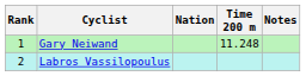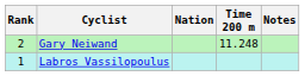 <table class="wikitable sortable" style="text-align:center">
 <tr>
 <th>Rank</th>
 <th>Cyclist</th>
 <th>Nation</th>
 <th>Time<br>200 m</th>
 <th>Notes</th>
 </tr>
 <tr bgcolor=bbf3bb>
-<td>1</td>
+<td>2</td>
 <td align=left><a href='#'>Gary Neiwand</a></td>
 <td align=left></td>
 <td>11.248</td>
 <td></td>
 </tr>
 <tr bgcolor=bbf3f>
-<td>2</td>
+<td>1</td>
 <td align=left><a href='#'>Labros Vassilopoulus</a></td>
 <td align=left></td>
 <td></td>
 <td></td>
 </tr>
 </table>
